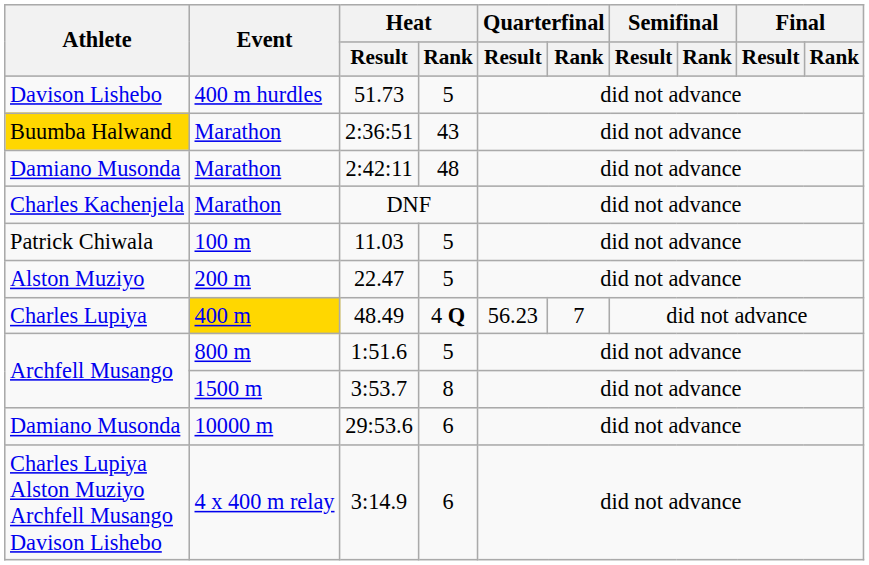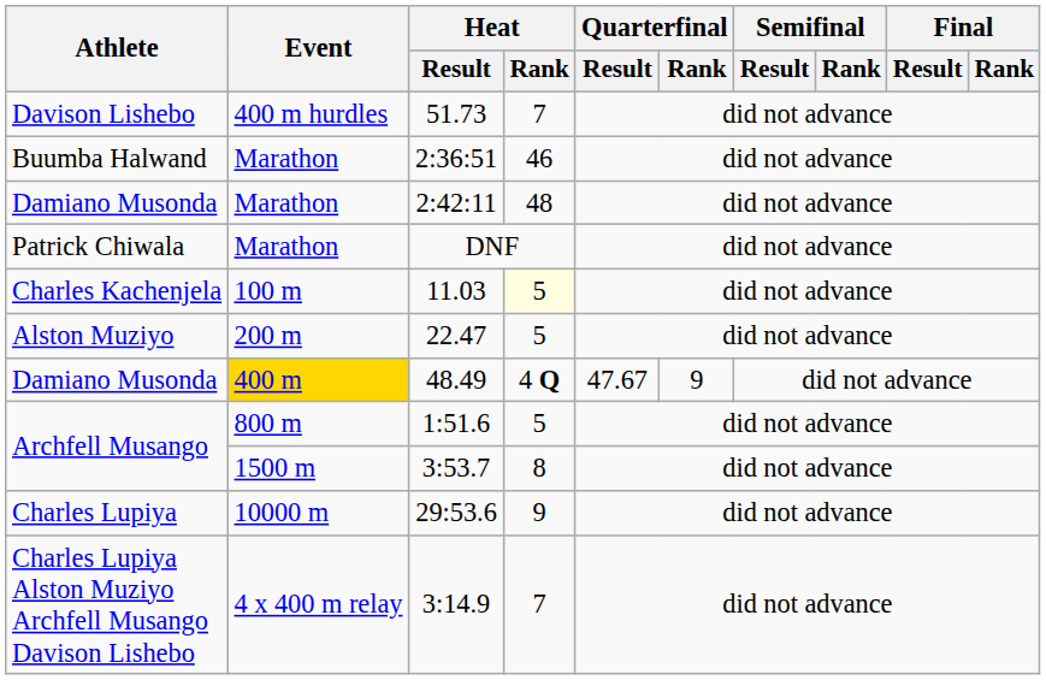 <table class="wikitable" style="font-size:90%">
 <tr>
 <th rowspan="2">Athlete</th>
 <th rowspan="2">Event</th>
 <th colspan="2">Heat</th>
 <th colspan="2">Quarterfinal</th>
 <th colspan="2">Semifinal</th>
 <th colspan="2">Final</th>
 </tr>
 <tr style="font-size:95%">
 <th>Result</th>
 <th>Rank</th>
 <th>Result</th>
 <th>Rank</th>
 <th>Result</th>
 <th>Rank</th>
 <th>Result</th>
 <th>Rank</th>
 </tr>
 <tr align=center>
 <td align=left><a href='#'>Davison Lishebo</a></td>
 <td align=left><a href='#'>400 m hurdles</a></td>
 <td>51.73</td>
-<td>5</td>
+<td>7</td>
 <td colspan=6>did not advance</td>
 </tr>
 <tr align=center>
-<td align=left style="background: gold;">Buumba Halwand</td>
+<td align=left>Buumba Halwand</td>
 <td align=left><a href='#'>Marathon</a></td>
 <td>2:36:51</td>
-<td>43</td>
+<td>46</td>
 <td colspan=6>did not advance</td>
 </tr>
 <tr align=center>
 <td align=left><a href='#'>Damiano Musonda</a></td>
 <td align=left><a href='#'>Marathon</a></td>
 <td>2:42:11</td>
 <td>48</td>
 <td colspan=6>did not advance</td>
 </tr>
 <tr align=center>
-<td align=left><a href='#'>Charles Kachenjela</a></td>
+<td align=left>Patrick Chiwala</td>
 <td align=left><a href='#'>Marathon</a></td>
 <td colspan=2>DNF</td>
 <td colspan=6>did not advance</td>
 </tr>
 <tr align=center>
-<td align=left>Patrick Chiwala</td>
+<td align=left><a href='#'>Charles Kachenjela</a></td>
 <td align=left><a href='#'>100 m</a></td>
 <td>11.03</td>
-<td>5</td>
+<td style="background: lightyellow;">5</td>
 <td colspan=6>did not advance</td>
 </tr>
 <tr align=center>
 <td align=left><a href='#'>Alston Muziyo</a></td>
 <td align=left><a href='#'>200 m</a></td>
 <td>22.47</td>
 <td>5</td>
 <td colspan=6>did not advance</td>
 </tr>
 <tr align=center>
-<td align=left><a href='#'>Charles Lupiya</a></td>
+<td align=left><a href='#'>Damiano Musonda</a></td>
 <td align=left style="background: gold;"><a href='#'>400 m</a></td>
 <td>48.49</td>
 <td>4 <strong>Q</strong></td>
-<td>56.23</td>
-<td>7</td>
+<td>47.67</td>
+<td>9</td>
 <td colspan=4>did not advance</td>
 </tr>
 <tr align=center>
 <td align=left rowspan=2><a href='#'>Archfell Musango</a></td>
 <td align=left><a href='#'>800 m</a></td>
 <td>1:51.6</td>
 <td>5</td>
 <td colspan=6>did not advance</td>
 </tr>
 <tr align=center>
 <td align=left><a href='#'>1500 m</a></td>
 <td>3:53.7</td>
 <td>8</td>
 <td colspan=6>did not advance</td>
 </tr>
 <tr align=center>
-<td align=left><a href='#'>Damiano Musonda</a></td>
+<td align=left><a href='#'>Charles Lupiya</a></td>
 <td align=left><a href='#'>10000 m</a></td>
 <td>29:53.6</td>
-<td>6</td>
+<td>9</td>
 <td colspan=6>did not advance</td>
 </tr>
 <tr align=center>
 <td align=left><a href='#'>Charles Lupiya</a><br><a href='#'>Alston Muziyo</a><br><a href='#'>Archfell Musango</a><br><a href='#'>Davison Lishebo</a></td>
 <td align=left><a href='#'> 4 x 400 m relay</a></td>
 <td>3:14.9</td>
-<td>6</td>
+<td>7</td>
 <td colspan=6>did not advance</td>
 </tr>
 </table>
